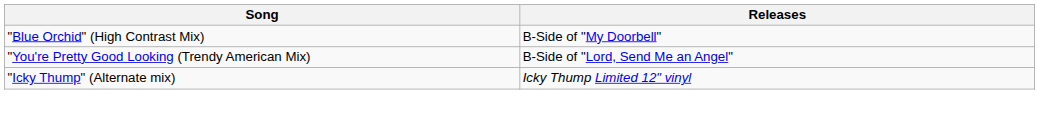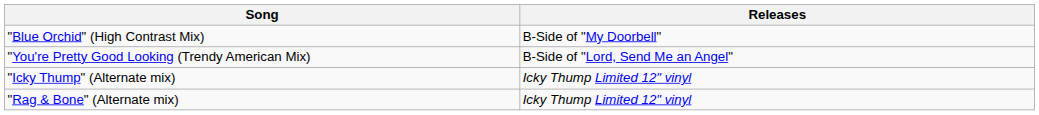 <table class="wikitable sortable">
 <tr>
 <th width=30%>Song</th>
 <th width=30%>Releases</th>
 </tr>
 <tr>
 <td>"<a href='#'>Blue Orchid</a>" (High Contrast Mix)</td>
 <td>B-Side of "<a href='#'>My Doorbell</a>"</td>
 </tr>
 <tr>
 <td>"<a href='#'>You're Pretty Good Looking</a> (Trendy American Mix)</td>
 <td>B-Side of "<a href='#'>Lord, Send Me an Angel</a>"</td>
 </tr>
 <tr>
 <td>"<a href='#'>Icky Thump</a>" (Alternate mix)</td>
 <td><em>Icky Thump <a href='#'>Limited 12" vinyl</a></em></td>
 </tr>
+<tr>
+<td>"<a href='#'>Rag & Bone</a>" (Alternate mix)</td>
+<td><em>Icky Thump <a href='#'>Limited 12" vinyl</a></em></td>
+</tr>
 </table>
